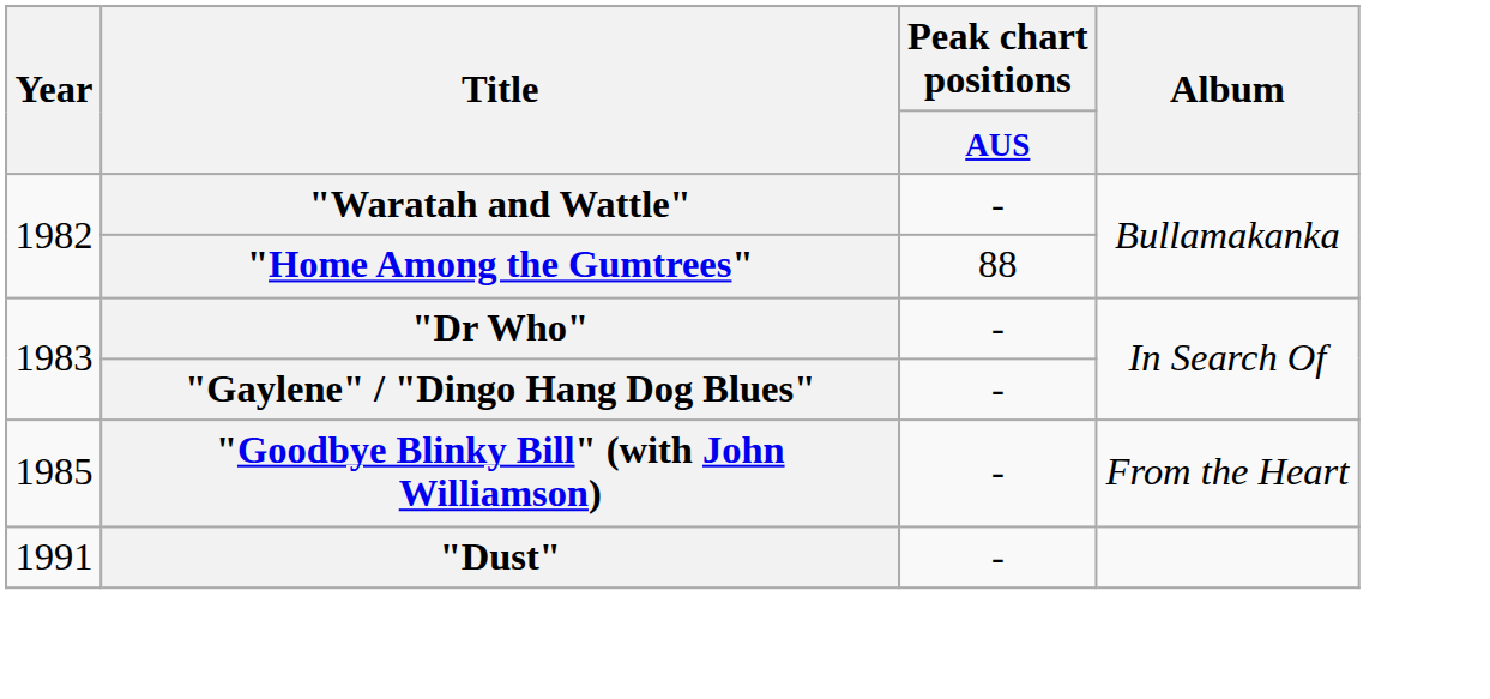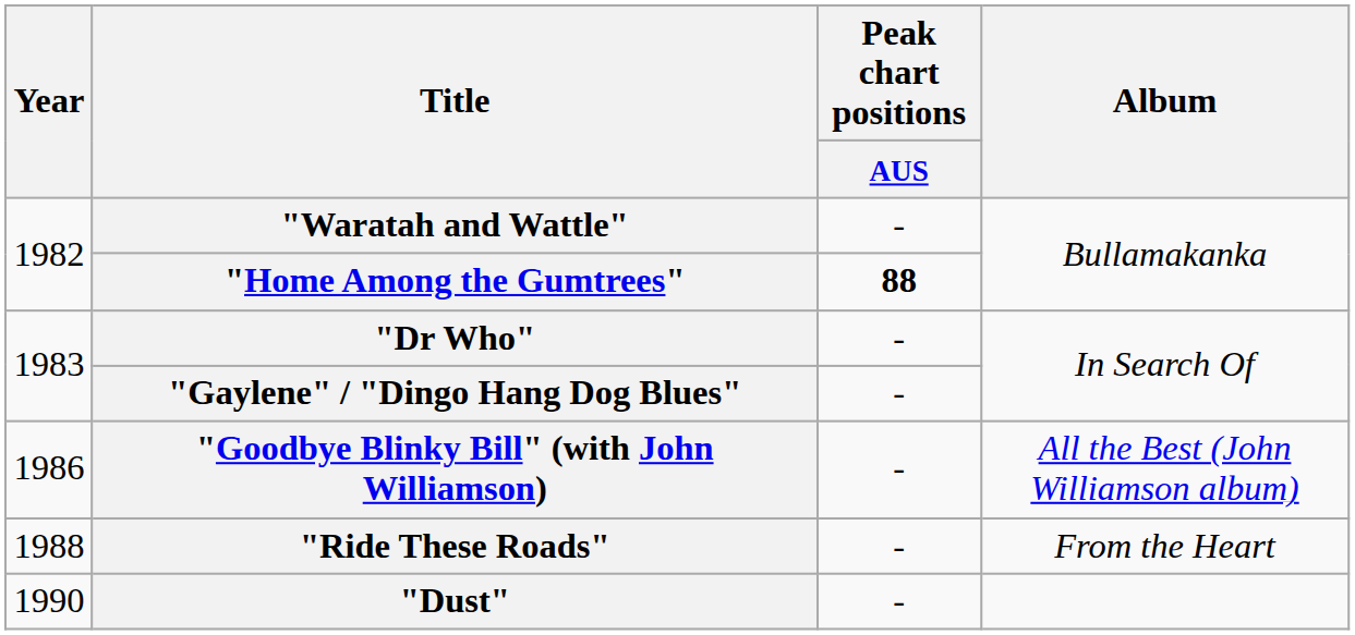 <table class="wikitable plainrowheaders" style="text-align:center;" border="1">
 <tr>
 <th scope="col" rowspan="2">Year</th>
 <th scope="col" rowspan="2" style="width:20em;">Title</th>
 <th scope="col" colspan="1">Peak chart<br>positions</th>
 <th scope="col" rowspan="2">Album</th>
 </tr>
 <tr>
 <th scope="col" style="text-align:center;"><small><a href='#'>AUS</a></small><br></th>
 </tr>
 <tr>
 <td rowspan="2">1982</td>
 <th scope="row">"Waratah and Wattle"</th>
 <td style="text-align:center;">-</td>
 <td rowspan="2"><em>Bullamakanka</em></td>
 </tr>
 <tr>
 <th scope="row">"<a href='#'>Home Among the Gumtrees</a>"</th>
-<td style="text-align:center;">88</td>
+<td style="text-align:center;"><strong>88</strong></td>
 </tr>
 <tr>
 <td rowspan="2">1983</td>
 <th scope="row">"Dr Who"</th>
 <td style="text-align:center;">-</td>
 <td rowspan="2"><em>In Search Of</em></td>
 </tr>
 <tr>
 <th scope="row">"Gaylene" / "Dingo Hang Dog Blues"</th>
 <td style="text-align:center;">-</td>
 </tr>
 <tr>
-<td>1985</td>
+<td>1986</td>
 <th scope="row">"<a href='#'>Goodbye Blinky Bill</a>" (with <a href='#'>John Williamson</a>)</th>
+<td style="text-align:center;">-</td>
+<td><em><a href='#'>All the Best (John Williamson album)</a></em></td>
+</tr>
+<tr>
+<td>1988</td>
+<th scope="row">"Ride These Roads"</th>
 <td style="text-align:center;">-</td>
 <td><em>From the Heart</em></td>
 </tr>
 <tr>
-<td>1991</td>
+<td>1990</td>
 <th scope="row">"Dust"</th>
 <td style="text-align:center;">-</td>
 <td></td>
 </tr>
 </table>
